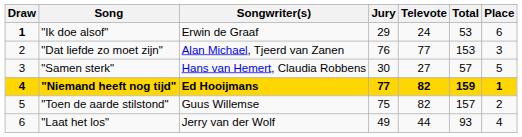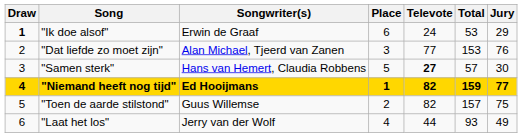 <table class="sortable wikitable" style="margin: 1em auto 1em auto; text-align:center">
 <tr>
 <th>Draw</th>
 <th>Song</th>
 <th>Songwriter(s)</th>
-<th>Jury</th>
+<th>Place</th>
 <th>Televote</th>
 <th>Total</th>
-<th>Place</th>
+<th>Jury</th>
 </tr>
 <tr>
 <td><strong>1</strong></td>
 <td align="left">"Ik doe alsof"</td>
 <td align="left">Erwin de Graaf</td>
-<td>29</td>
+<td>6</td>
 <td>24</td>
 <td>53</td>
-<td>6</td>
+<td>29</td>
 </tr>
 <tr>
 <td>2</td>
 <td align="left">"Dat liefde zo moet zijn"</td>
 <td align="left"><a href='#'>Alan Michael</a>, Tjeerd van Zanen</td>
-<td>76</td>
+<td>3</td>
 <td>77</td>
 <td>153</td>
-<td>3</td>
+<td>76</td>
 </tr>
 <tr>
 <td>3</td>
 <td align="left">"Samen sterk"</td>
 <td align="left"><a href='#'>Hans van Hemert</a>, Claudia Robbens</td>
+<td>5</td>
+<td><strong>27</strong></td>
+<td>57</td>
 <td>30</td>
-<td>27</td>
-<td>57</td>
-<td>5</td>
 </tr>
 <tr style="font-weight:bold; background:gold;">
 <td>4</td>
 <td align="left">"Niemand heeft nog tijd"</td>
 <td align="left">Ed Hooijmans</td>
-<td>77</td>
+<td>1</td>
 <td>82</td>
 <td>159</td>
-<td>1</td>
+<td>77</td>
 </tr>
 <tr>
 <td>5</td>
 <td align="left">"Toen de aarde stilstond"</td>
 <td align="left">Guus Willemse</td>
-<td>75</td>
+<td>2</td>
 <td>82</td>
 <td>157</td>
-<td>2</td>
+<td>75</td>
 </tr>
 <tr>
 <td>6</td>
 <td align="left">"Laat het los"</td>
 <td align="left">Jerry van der Wolf</td>
-<td>49</td>
+<td>4</td>
 <td>44</td>
 <td>93</td>
-<td>4</td>
+<td>49</td>
 </tr>
 </table>
